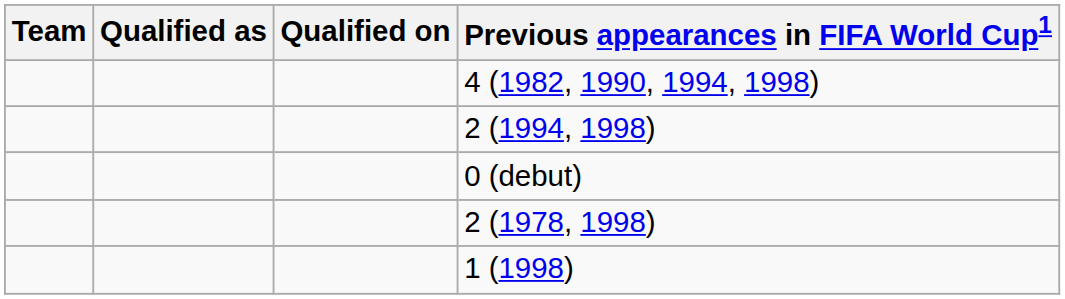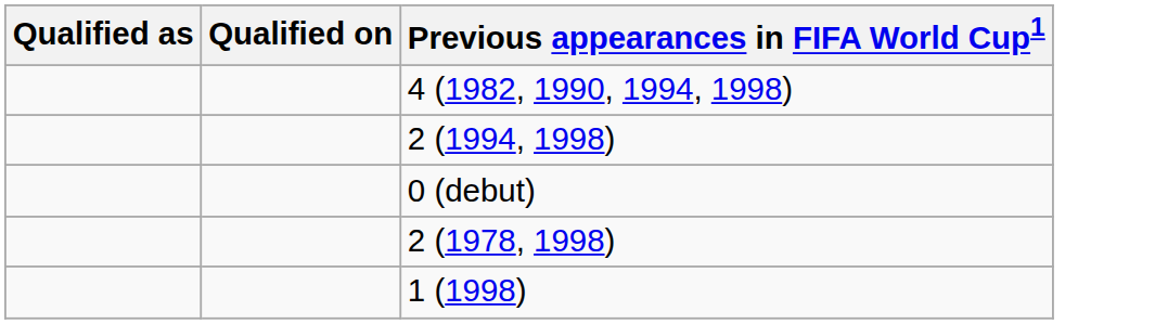 <table class="wikitable sortable">
 <tr>
-<th>Team</th>
 <th>Qualified as</th>
 <th>Qualified on</th>
 <th data-sort-type="number">Previous <a href='#'>appearances</a> in <a href='#'>FIFA World Cup</a><sup><strong><a href='#'>1</a></strong></sup></th>
 </tr>
 <tr>
 <td></td>
 <td></td>
-<td></td>
 <td>4 (<a href='#'>1982</a>, <a href='#'>1990</a>, <a href='#'>1994</a>, <a href='#'>1998</a>)</td>
 </tr>
 <tr>
-<td></td>
 <td></td>
 <td></td>
 <td>2 (<a href='#'>1994</a>, <a href='#'>1998</a>)</td>
 </tr>
 <tr>
 <td></td>
 <td></td>
-<td></td>
 <td>0 (debut)</td>
 </tr>
 <tr>
-<td></td>
 <td></td>
 <td></td>
 <td>2 (<a href='#'>1978</a>, <a href='#'>1998</a>)</td>
 </tr>
 <tr>
 <td></td>
 <td></td>
-<td></td>
 <td>1 (<a href='#'>1998</a>)</td>
 </tr>
 </table>
